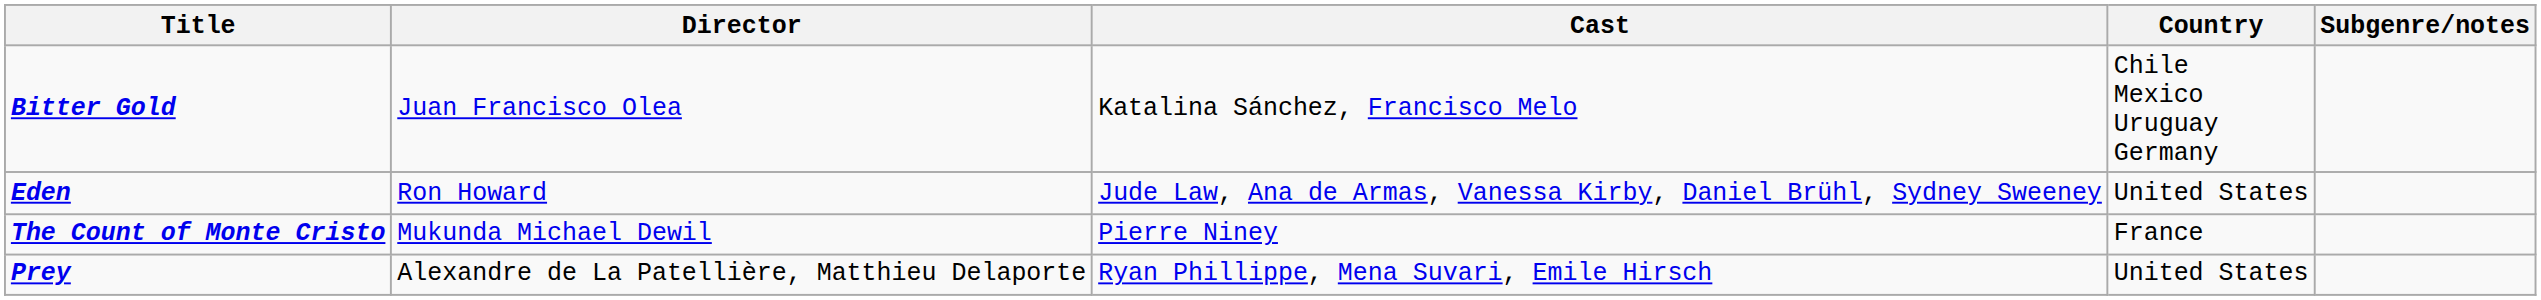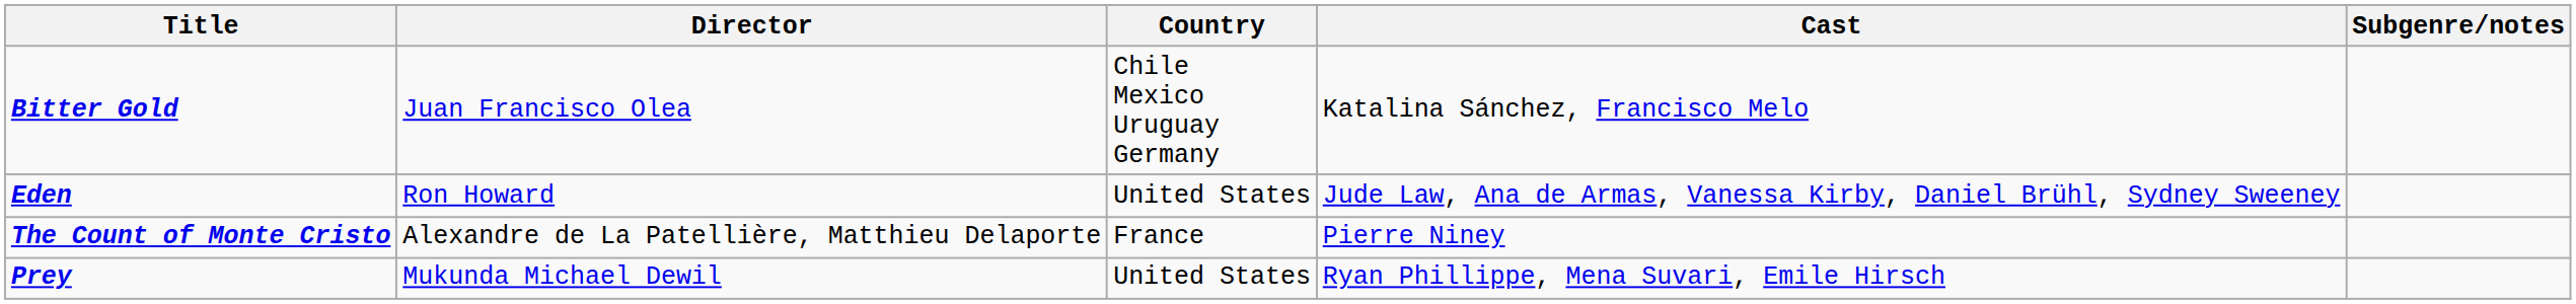 <table class="wikitable">
 <tr>
 <th>Title</th>
 <th>Director</th>
+<th>Country</th>
 <th>Cast</th>
-<th>Country</th>
 <th>Subgenre/notes</th>
 </tr>
 <tr>
 <td><strong><em><a href='#'>Bitter Gold</a></em></strong></td>
 <td><a href='#'>Juan Francisco Olea</a></td>
+<td>Chile <br> Mexico <br> Uruguay <br> Germany</td>
 <td>Katalina Sánchez, <a href='#'>Francisco Melo</a></td>
-<td>Chile <br> Mexico <br> Uruguay <br> Germany</td>
 <td></td>
 </tr>
 <tr>
 <td><strong><em><a href='#'>Eden</a></em></strong></td>
 <td><a href='#'>Ron Howard</a></td>
+<td>United States</td>
 <td><a href='#'>Jude Law</a>, <a href='#'>Ana de Armas</a>, <a href='#'>Vanessa Kirby</a>, <a href='#'>Daniel Brühl</a>, <a href='#'>Sydney Sweeney</a></td>
-<td>United States</td>
 <td></td>
 </tr>
 <tr>
 <td><strong><em><a href='#'>The Count of Monte Cristo</a></em></strong></td>
-<td><a href='#'>Mukunda Michael Dewil</a></td>
+<td>Alexandre de La Patellière, Matthieu Delaporte</td>
+<td>France</td>
 <td><a href='#'>Pierre Niney</a></td>
-<td>France</td>
 <td></td>
 </tr>
 <tr>
 <td><strong><em><a href='#'>Prey</a></em></strong></td>
-<td>Alexandre de La Patellière, Matthieu Delaporte</td>
+<td><a href='#'>Mukunda Michael Dewil</a></td>
+<td>United States</td>
 <td><a href='#'>Ryan Phillippe</a>, <a href='#'>Mena Suvari</a>, <a href='#'>Emile Hirsch</a></td>
-<td>United States</td>
 <td></td>
 </tr>
 </table>
